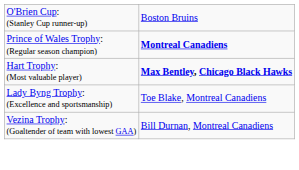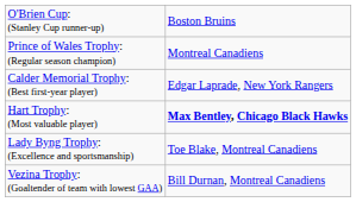 <table class="wikitable">
 <tr>
 <td><a href='#'>O'Brien Cup</a>:<br><small>(Stanley Cup runner-up)</small></td>
 <td><a href='#'>Boston Bruins</a></td>
 </tr>
 <tr>
 <td><a href='#'>Prince of Wales Trophy</a>:<br><small>(Regular season champion)</small></td>
-<td><strong><a href='#'>Montreal Canadiens</a></strong></td>
+<td><a href='#'>Montreal Canadiens</a></td>
+</tr>
+<tr>
+<td><a href='#'>Calder Memorial Trophy</a>:<br><small>(Best first-year player)</small></td>
+<td><a href='#'>Edgar Laprade</a>, <a href='#'>New York Rangers</a></td>
 </tr>
 <tr>
 <td><a href='#'>Hart Trophy</a>:<br><small>(Most valuable player)</small></td>
 <td><strong><a href='#'>Max Bentley</a>, <a href='#'>Chicago Black Hawks</a></strong></td>
 </tr>
 <tr>
 <td><a href='#'>Lady Byng Trophy</a>:<br><small>(Excellence and sportsmanship)</small></td>
 <td><a href='#'>Toe Blake</a>, <a href='#'>Montreal Canadiens</a></td>
 </tr>
 <tr>
 <td><a href='#'>Vezina Trophy</a>:<br><small>(Goaltender of team with lowest <a href='#'>GAA</a>)</small></td>
 <td><a href='#'>Bill Durnan</a>, <a href='#'>Montreal Canadiens</a></td>
 </tr>
 </table>
